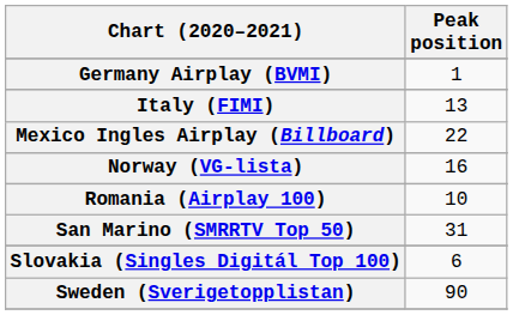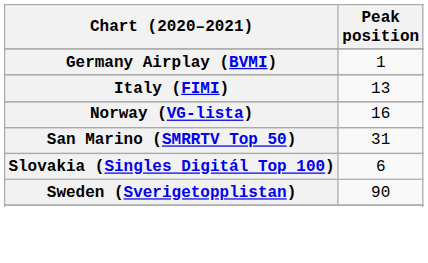 <table class="wikitable sortable plainrowheaders" style="text-align:center">
 <tr>
 <th scope="col">Chart (2020–2021)</th>
 <th scope="col">Peak<br>position</th>
 </tr>
 <tr>
 </tr>
 <tr>
 </tr>
 <tr>
 </tr>
 <tr>
 </tr>
 <tr>
 </tr>
 <tr>
 </tr>
 <tr>
 </tr>
 <tr>
 <th scope="row">Germany Airplay (<a href='#'>BVMI</a>)</th>
 <td>1</td>
 </tr>
 <tr>
 </tr>
 <tr>
 </tr>
 <tr>
 <th scope="row">Italy (<a href='#'>FIMI</a>)</th>
 <td>13</td>
 </tr>
 <tr>
-<th scope="row">Mexico Ingles Airplay (<em><a href='#'>Billboard</a></em>)</th>
-<td>22</td>
-</tr>
-<tr>
 </tr>
 <tr>
 </tr>
 <tr>
 <th scope="row">Norway (<a href='#'>VG-lista</a>)</th>
 <td>16</td>
 </tr>
 <tr>
-</tr>
-<tr>
-<th scope="row">Romania (<a href='#'>Airplay 100</a>)</th>
-<td>10</td>
 </tr>
 <tr>
 <th scope="row">San Marino (<a href='#'>SMRRTV Top 50</a>)</th>
 <td>31</td>
 </tr>
 <tr>
 </tr>
 <tr>
 <th scope="row">Slovakia (<a href='#'>Singles Digitál Top 100</a>)</th>
 <td>6</td>
 </tr>
 <tr>
 <th scope="row">Sweden (<a href='#'>Sverigetopplistan</a>)</th>
 <td>90</td>
 </tr>
 <tr>
 </tr>
 <tr>
 </tr>
 </table>
